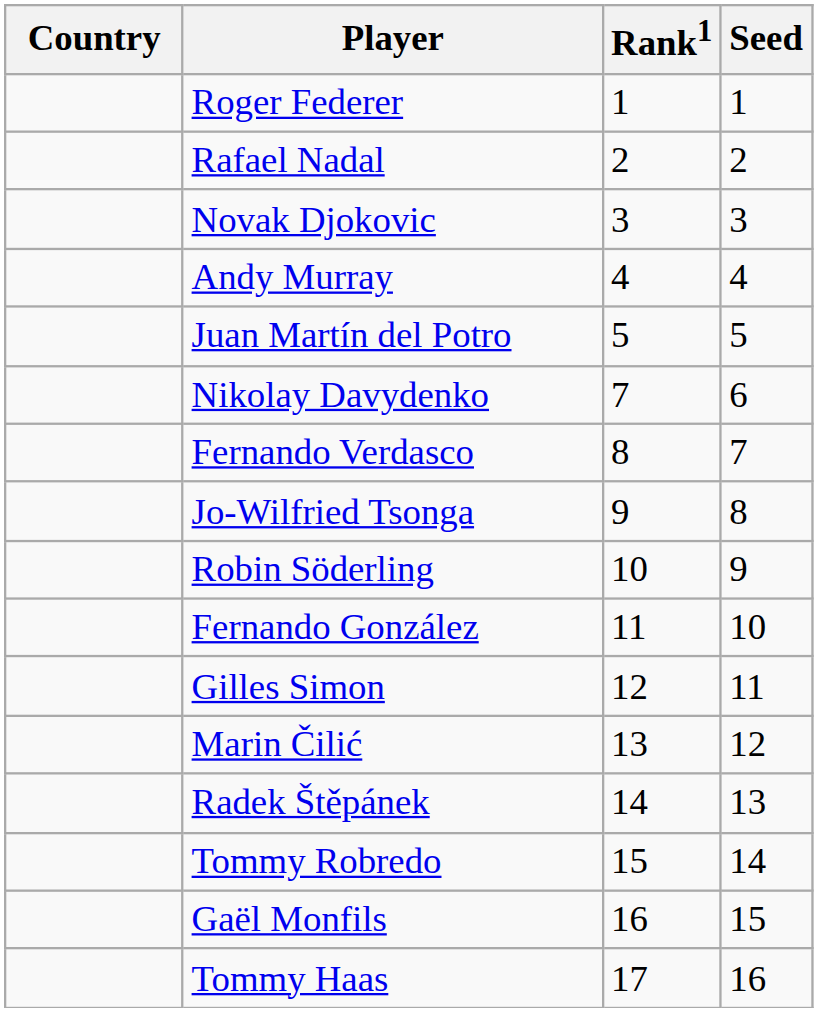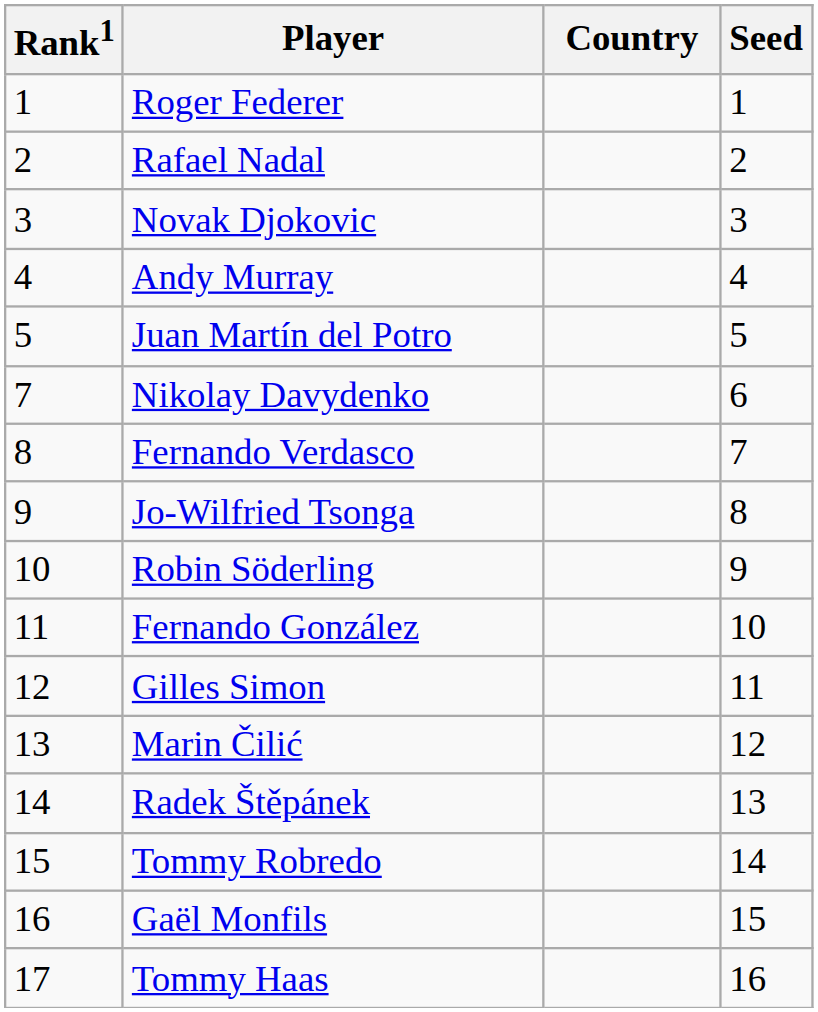 <table class="sortable wikitable">
 <tr>
+<th>Rank<sup>1</sup></th>
+<th width="175">Player</th>
 <th width="70">Country</th>
-<th width="175">Player</th>
-<th>Rank<sup>1</sup></th>
 <th>Seed</th>
 </tr>
 <tr>
+<td>1</td>
+<td><a href='#'>Roger Federer</a></td>
 <td></td>
-<td><a href='#'>Roger Federer</a></td>
-<td>1</td>
 <td>1</td>
 </tr>
 <tr>
+<td>2</td>
+<td><a href='#'>Rafael Nadal</a></td>
 <td></td>
-<td><a href='#'>Rafael Nadal</a></td>
-<td>2</td>
 <td>2</td>
 </tr>
 <tr>
+<td>3</td>
+<td><a href='#'>Novak Djokovic</a></td>
 <td></td>
-<td><a href='#'>Novak Djokovic</a></td>
-<td>3</td>
 <td>3</td>
 </tr>
 <tr>
+<td>4</td>
+<td><a href='#'>Andy Murray</a></td>
 <td></td>
-<td><a href='#'>Andy Murray</a></td>
-<td>4</td>
 <td>4</td>
 </tr>
 <tr>
+<td>5</td>
+<td><a href='#'>Juan Martín del Potro</a></td>
 <td></td>
-<td><a href='#'>Juan Martín del Potro</a></td>
-<td>5</td>
 <td>5</td>
 </tr>
 <tr>
+<td>7</td>
+<td><a href='#'>Nikolay Davydenko</a></td>
 <td></td>
-<td><a href='#'>Nikolay Davydenko</a></td>
-<td>7</td>
 <td>6</td>
 </tr>
 <tr>
+<td>8</td>
+<td><a href='#'>Fernando Verdasco</a></td>
 <td></td>
-<td><a href='#'>Fernando Verdasco</a></td>
-<td>8</td>
 <td>7</td>
 </tr>
 <tr>
+<td>9</td>
+<td><a href='#'>Jo-Wilfried Tsonga</a></td>
 <td></td>
-<td><a href='#'>Jo-Wilfried Tsonga</a></td>
-<td>9</td>
 <td>8</td>
 </tr>
 <tr>
+<td>10</td>
+<td><a href='#'>Robin Söderling</a></td>
 <td></td>
-<td><a href='#'>Robin Söderling</a></td>
-<td>10</td>
 <td>9</td>
 </tr>
 <tr>
+<td>11</td>
+<td><a href='#'>Fernando González</a></td>
 <td></td>
-<td><a href='#'>Fernando González</a></td>
-<td>11</td>
 <td>10</td>
 </tr>
 <tr>
+<td>12</td>
+<td><a href='#'>Gilles Simon</a></td>
 <td></td>
-<td><a href='#'>Gilles Simon</a></td>
-<td>12</td>
 <td>11</td>
 </tr>
 <tr>
+<td>13</td>
+<td><a href='#'>Marin Čilić</a></td>
 <td></td>
-<td><a href='#'>Marin Čilić</a></td>
-<td>13</td>
 <td>12</td>
 </tr>
 <tr>
+<td>14</td>
+<td><a href='#'>Radek Štěpánek</a></td>
 <td></td>
-<td><a href='#'>Radek Štěpánek</a></td>
-<td>14</td>
 <td>13</td>
 </tr>
 <tr>
+<td>15</td>
+<td><a href='#'>Tommy Robredo</a></td>
 <td></td>
-<td><a href='#'>Tommy Robredo</a></td>
-<td>15</td>
 <td>14</td>
 </tr>
 <tr>
+<td>16</td>
+<td><a href='#'>Gaël Monfils</a></td>
 <td></td>
-<td><a href='#'>Gaël Monfils</a></td>
-<td>16</td>
 <td>15</td>
 </tr>
 <tr>
+<td>17</td>
+<td><a href='#'>Tommy Haas</a></td>
 <td></td>
-<td><a href='#'>Tommy Haas</a></td>
-<td>17</td>
 <td>16</td>
 </tr>
 </table>
